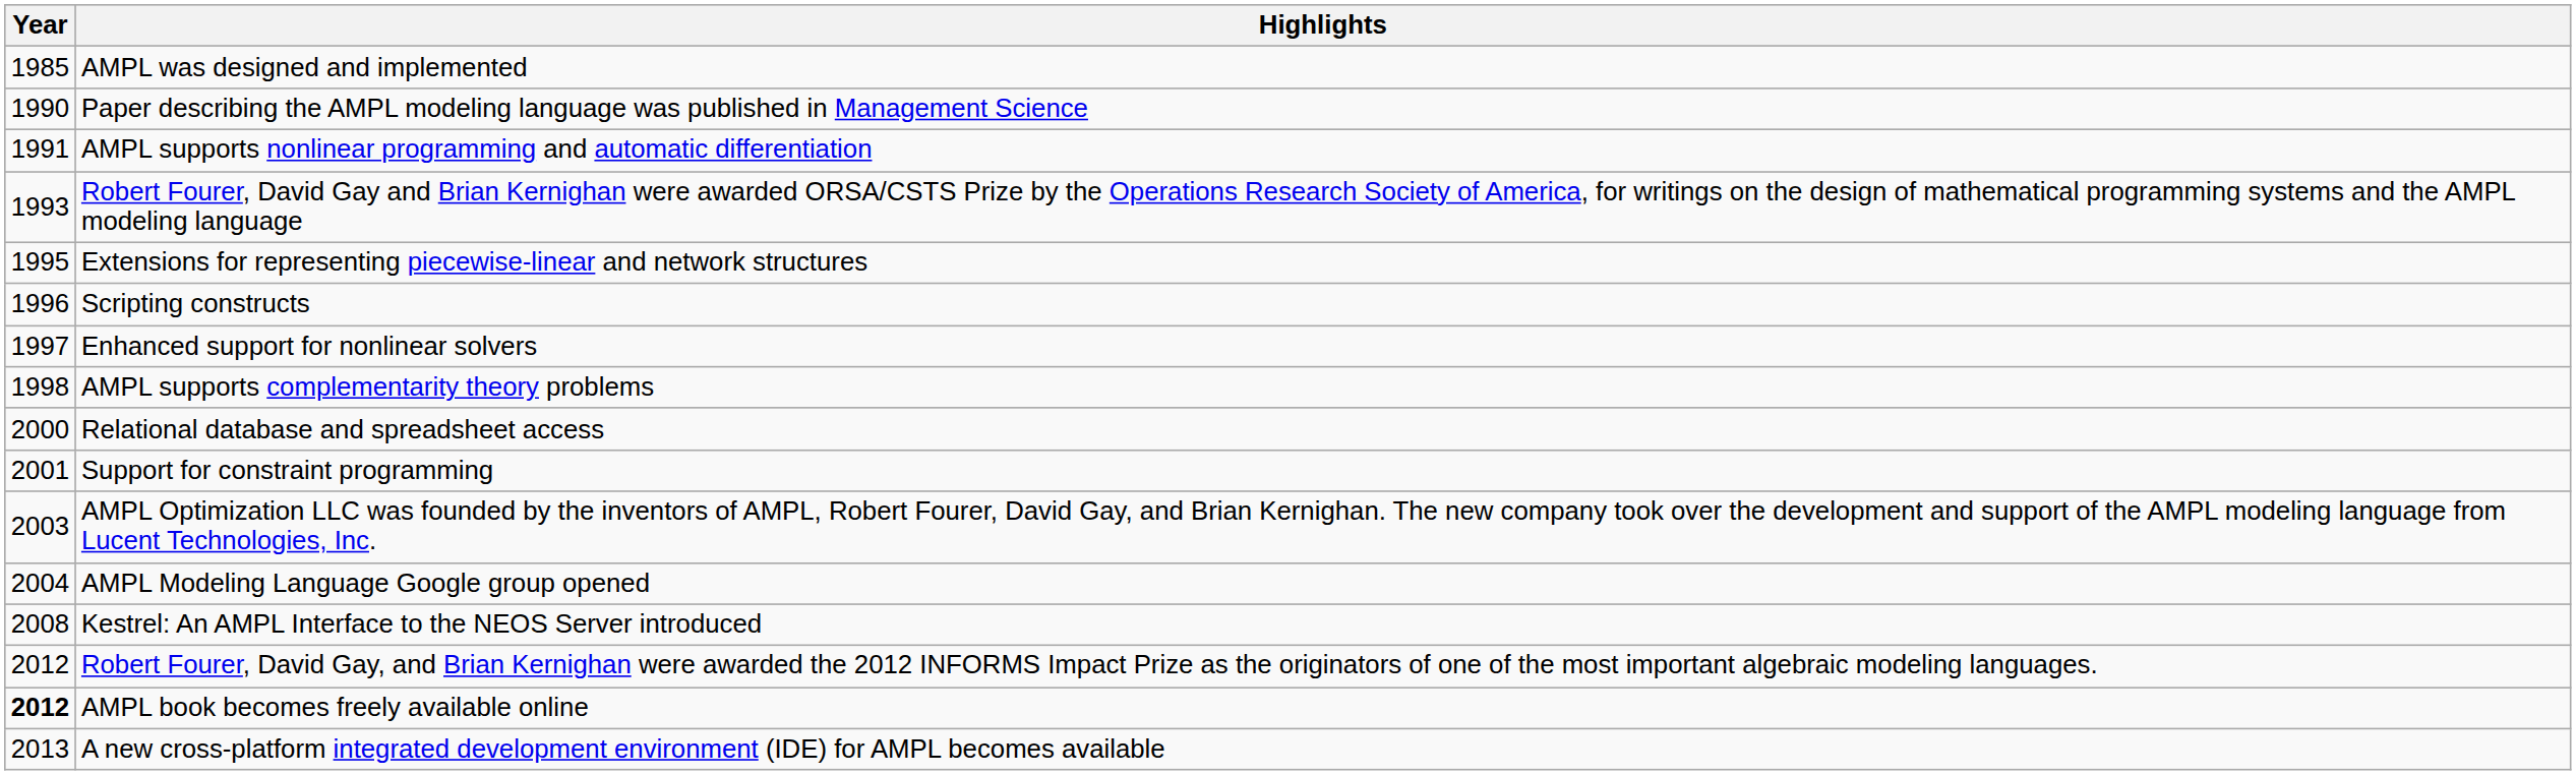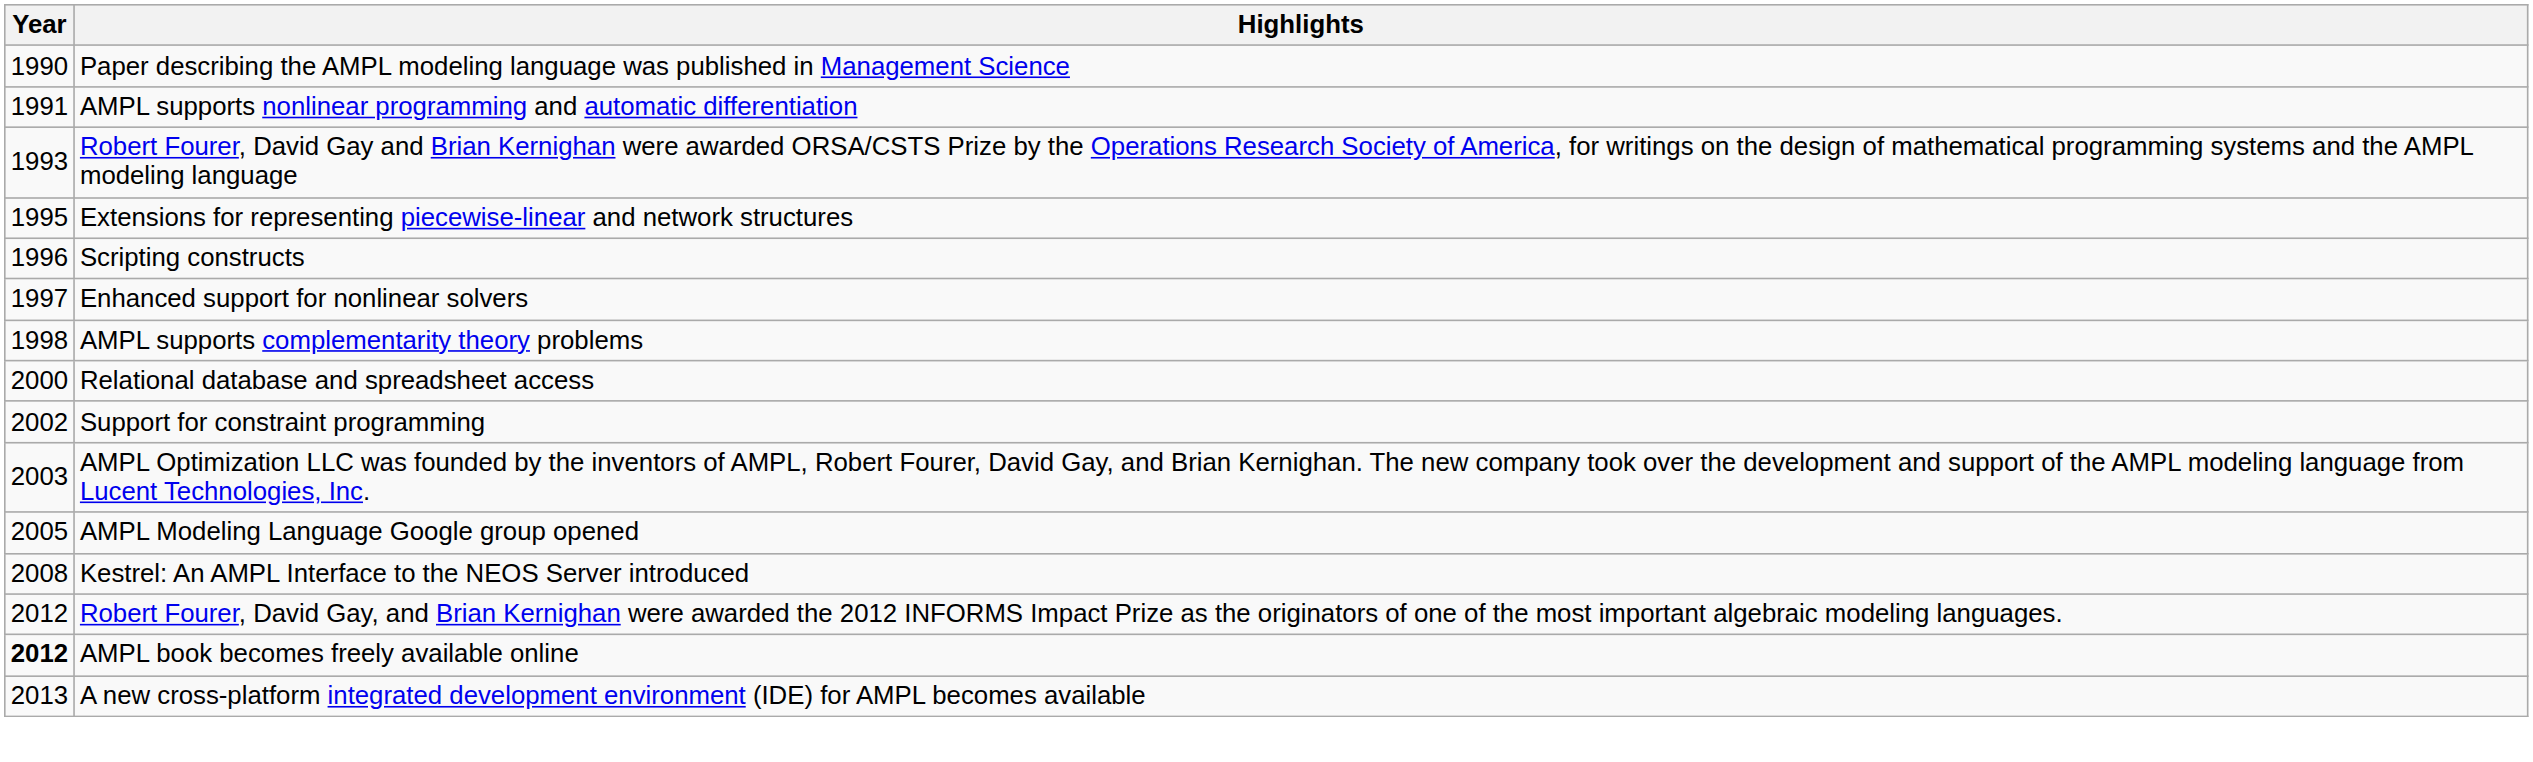 <table class="wikitable">
 <tr>
 <th>Year</th>
 <th>Highlights</th>
-</tr>
-<tr>
-<td>1985</td>
-<td>AMPL was designed and implemented</td>
 </tr>
 <tr>
 <td>1990</td>
 <td>Paper describing the AMPL modeling language was published in <a href='#'>Management Science</a></td>
 </tr>
 <tr>
 <td>1991</td>
 <td>AMPL supports <a href='#'>nonlinear programming</a> and <a href='#'>automatic differentiation</a></td>
 </tr>
 <tr>
 <td>1993</td>
 <td><a href='#'>Robert Fourer</a>, David Gay and <a href='#'>Brian Kernighan</a> were awarded ORSA/CSTS Prize by the <a href='#'>Operations Research Society of America</a>, for writings on the design of mathematical programming systems and the AMPL modeling language</td>
 </tr>
 <tr>
 <td>1995</td>
 <td>Extensions for representing <a href='#'>piecewise-linear</a> and network structures</td>
 </tr>
 <tr>
 <td>1996</td>
 <td>Scripting constructs</td>
 </tr>
 <tr>
 <td>1997</td>
 <td>Enhanced support for nonlinear solvers</td>
 </tr>
 <tr>
 <td>1998</td>
 <td>AMPL supports <a href='#'>complementarity theory</a> problems</td>
 </tr>
 <tr>
 <td>2000</td>
 <td>Relational database and spreadsheet access</td>
 </tr>
 <tr>
-<td>2001</td>
+<td>2002</td>
 <td>Support for constraint programming</td>
 </tr>
 <tr>
 <td>2003</td>
 <td>AMPL Optimization LLC was founded by the inventors of AMPL, Robert Fourer, David Gay, and Brian Kernighan. The new company took over the development and support of the AMPL modeling language from <a href='#'>Lucent Technologies, Inc</a>.</td>
 </tr>
 <tr>
-<td>2004</td>
+<td>2005</td>
 <td>AMPL Modeling Language Google group opened</td>
 </tr>
 <tr>
 <td>2008</td>
 <td>Kestrel: An AMPL Interface to the NEOS Server introduced</td>
 </tr>
 <tr>
 <td>2012</td>
 <td><a href='#'>Robert Fourer</a>, David Gay, and <a href='#'>Brian Kernighan</a> were awarded the 2012 INFORMS Impact Prize as the originators of one of the most important algebraic modeling languages.</td>
 </tr>
 <tr>
 <td><strong>2012</strong></td>
 <td>AMPL book becomes freely available online</td>
 </tr>
 <tr>
 <td>2013</td>
 <td>A new cross-platform <a href='#'>integrated development environment</a> (IDE) for AMPL becomes available</td>
 </tr>
 </table>
